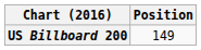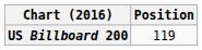 <table class="wikitable sortable plainrowheaders" style="text-align:center">
 <tr>
 <th scope="col">Chart (2016)</th>
 <th scope="col">Position</th>
 </tr>
 <tr>
 <th scope="row">US <em>Billboard</em> 200</th>
-<td>149</td>
+<td>119</td>
 </tr>
 </table>
